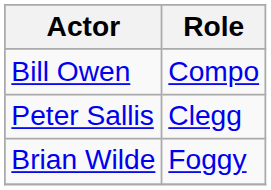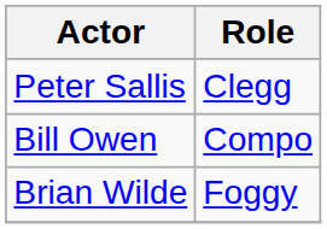 <table class="wikitable">
 <tr>
 <th>Actor</th>
 <th>Role</th>
 </tr>
 <tr>
+<td><a href='#'>Peter Sallis</a></td>
+<td><a href='#'>Clegg</a></td>
+</tr>
+<tr>
 <td><a href='#'>Bill Owen</a></td>
 <td><a href='#'>Compo</a></td>
-</tr>
-<tr>
-<td><a href='#'>Peter Sallis</a></td>
-<td><a href='#'>Clegg</a></td>
 </tr>
 <tr>
 <td><a href='#'>Brian Wilde</a></td>
 <td><a href='#'>Foggy</a></td>
 </tr>
 <tr>
 </tr>
 </table>
